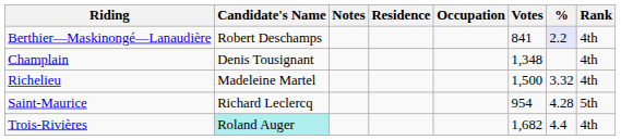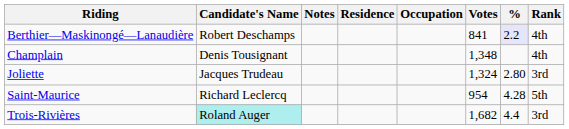 <table class="wikitable sortable">
 <tr>
 <th>Riding<br></th>
 <th>Candidate's Name</th>
 <th>Notes</th>
 <th>Residence</th>
 <th>Occupation</th>
 <th>Votes</th>
 <th>%</th>
 <th>Rank</th>
 </tr>
 <tr>
 <td><a href='#'>Berthier—Maskinongé—Lanaudière</a></td>
 <td>Robert Deschamps</td>
 <td></td>
 <td></td>
 <td></td>
 <td>841</td>
 <td style="background: lavender;">2.2</td>
 <td>4th</td>
 </tr>
 <tr>
 <td><a href='#'>Champlain</a></td>
 <td>Denis Tousignant</td>
 <td></td>
 <td></td>
 <td></td>
 <td>1,348</td>
 <td></td>
 <td>4th</td>
 </tr>
 <tr>
-<td><a href='#'>Richelieu</a></td>
-<td>Madeleine Martel</td>
+<td><a href='#'>Joliette</a></td>
+<td>Jacques Trudeau</td>
 <td></td>
 <td></td>
 <td></td>
-<td>1,500</td>
-<td>3.32</td>
-<td>4th</td>
+<td>1,324</td>
+<td>2.80</td>
+<td>3rd</td>
 </tr>
 <tr>
 <td><a href='#'>Saint-Maurice</a></td>
 <td>Richard Leclercq</td>
 <td></td>
 <td></td>
 <td></td>
 <td>954</td>
 <td>4.28</td>
 <td>5th</td>
 </tr>
 <tr>
 <td><a href='#'>Trois-Rivières</a></td>
 <td style="background: paleturquoise;">Roland Auger</td>
 <td></td>
 <td></td>
 <td></td>
 <td>1,682</td>
 <td>4.4</td>
-<td>4th</td>
+<td>3rd</td>
 </tr>
 </table>
